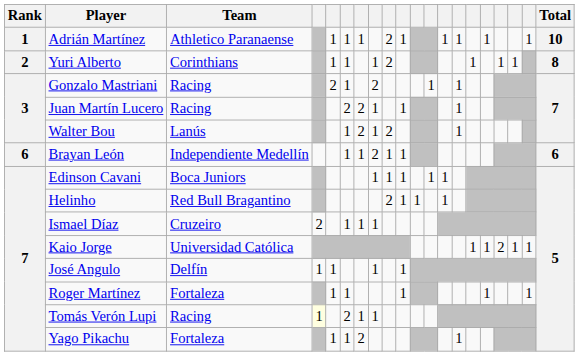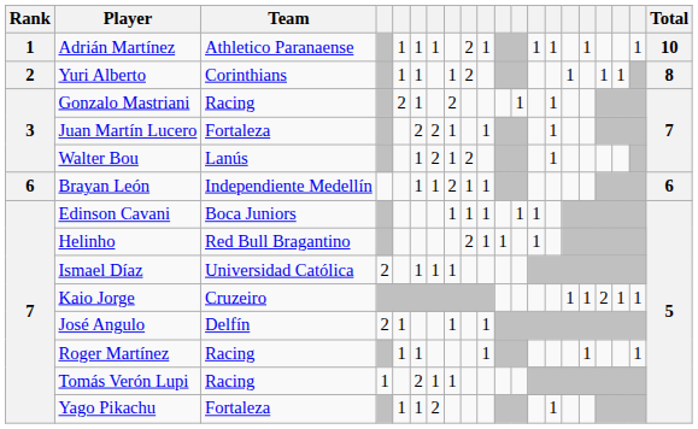 <table class="wikitable" style="text-align:center">
 <tr>
 <th>Rank</th>
 <th>Player</th>
 <th>Team</th>
 <th></th>
 <th></th>
 <th></th>
 <th></th>
 <th></th>
 <th></th>
 <th></th>
 <th></th>
 <th></th>
 <th></th>
 <th></th>
 <th></th>
 <th></th>
 <th></th>
 <th></th>
 <th>  </th>
 <th>Total</th>
 </tr>
 <tr>
 <th>1</th>
 <td align=left> <a href='#'>Adrián Martínez</a></td>
 <td align=left> <a href='#'>Athletico Paranaense</a></td>
 <td bgcolor="silver"></td>
 <td>1</td>
 <td>1</td>
 <td>1</td>
 <td></td>
 <td>2</td>
 <td>1</td>
 <td bgcolor="silver" colspan=2></td>
 <td>1</td>
 <td>1</td>
 <td></td>
 <td>1</td>
 <td></td>
 <td></td>
 <td>1</td>
 <th>10</th>
 </tr>
 <tr>
 <th>2</th>
 <td align=left> <a href='#'>Yuri Alberto</a></td>
 <td align=left> <a href='#'>Corinthians</a></td>
 <td bgcolor="silver"></td>
 <td>1</td>
 <td>1</td>
 <td></td>
 <td>1</td>
 <td>2</td>
 <td></td>
 <td bgcolor="silver" colspan=2></td>
 <td></td>
 <td></td>
 <td>1</td>
 <td></td>
 <td>1</td>
 <td>1</td>
 <td bgcolor="silver"></td>
 <th>8</th>
 </tr>
 <tr>
 <th rowspan=3>3</th>
 <td align=left> <a href='#'>Gonzalo Mastriani</a></td>
 <td align=left> <a href='#'>Racing</a></td>
 <td bgcolor="silver"></td>
 <td>2</td>
 <td>1</td>
 <td></td>
 <td>2</td>
 <td></td>
 <td></td>
 <td></td>
 <td>1</td>
 <td></td>
 <td>1</td>
 <td></td>
 <td></td>
 <td bgcolor="silver" colspan=3></td>
 <th rowspan=3>7</th>
 </tr>
 <tr>
 <td align=left> <a href='#'>Juan Martín Lucero</a></td>
-<td align=left> <a href='#'>Racing</a></td>
+<td align=left> <a href='#'>Fortaleza</a></td>
 <td bgcolor="silver"></td>
 <td></td>
 <td>2</td>
 <td>2</td>
 <td>1</td>
 <td></td>
 <td>1</td>
 <td bgcolor="silver" colspan=2></td>
 <td></td>
 <td>1</td>
 <td></td>
 <td></td>
 <td bgcolor="silver" colspan=3></td>
 </tr>
 <tr>
 <td align=left> <a href='#'>Walter Bou</a></td>
 <td align=left> <a href='#'>Lanús</a></td>
 <td bgcolor="silver"></td>
 <td></td>
 <td>1</td>
 <td>2</td>
 <td>1</td>
 <td>2</td>
 <td></td>
 <td bgcolor="silver" colspan=2></td>
 <td></td>
 <td>1</td>
 <td></td>
 <td></td>
 <td></td>
 <td></td>
 <td bgcolor="silver"></td>
 </tr>
 <tr>
 <th>6</th>
 <td align=left> <a href='#'>Brayan León</a></td>
 <td align=left> <a href='#'>Independiente Medellín</a></td>
 <td></td>
 <td></td>
 <td>1</td>
 <td>1</td>
 <td>2</td>
 <td>1</td>
 <td>1</td>
 <td bgcolor="silver" colspan=2></td>
 <td></td>
 <td></td>
 <td></td>
 <td></td>
 <td bgcolor="silver" colspan=3></td>
 <th>6</th>
 </tr>
 <tr>
 <th rowspan=8>7</th>
 <td align=left> <a href='#'>Edinson Cavani</a></td>
 <td align=left> <a href='#'>Boca Juniors</a></td>
 <td bgcolor="silver"></td>
 <td></td>
 <td></td>
 <td></td>
 <td>1</td>
 <td>1</td>
 <td>1</td>
 <td></td>
 <td>1</td>
 <td>1</td>
 <td></td>
 <td bgcolor="silver" colspan=5></td>
 <th rowspan=8>5</th>
 </tr>
 <tr>
 <td align=left> <a href='#'>Helinho</a></td>
 <td align=left> <a href='#'>Red Bull Bragantino</a></td>
 <td bgcolor="silver"></td>
 <td></td>
 <td></td>
 <td></td>
 <td></td>
 <td>2</td>
 <td>1</td>
 <td>1</td>
 <td></td>
 <td>1</td>
 <td></td>
 <td bgcolor="silver" colspan=5></td>
 </tr>
 <tr>
 <td align=left> <a href='#'>Ismael Díaz</a></td>
-<td align=left> <a href='#'>Cruzeiro</a></td>
+<td align=left> <a href='#'>Universidad Católica</a></td>
 <td>2</td>
 <td></td>
 <td>1</td>
 <td>1</td>
 <td>1</td>
 <td></td>
 <td></td>
 <td></td>
 <td></td>
 <td bgcolor="silver" colspan=7></td>
 </tr>
 <tr>
 <td align=left> <a href='#'>Kaio Jorge</a></td>
-<td align=left> <a href='#'>Universidad Católica</a></td>
+<td align=left> <a href='#'>Cruzeiro</a></td>
 <td bgcolor="silver" colspan=7></td>
 <td></td>
 <td></td>
 <td></td>
 <td></td>
 <td>1</td>
 <td>1</td>
 <td>2</td>
 <td>1</td>
 <td>1</td>
 </tr>
 <tr>
 <td align=left> <a href='#'>José Angulo</a></td>
 <td align=left> <a href='#'>Delfín</a></td>
-<td>1</td>
+<td>2</td>
 <td>1</td>
 <td></td>
 <td></td>
 <td>1</td>
 <td></td>
 <td>1</td>
 <td bgcolor="silver" colspan=9></td>
 </tr>
 <tr>
 <td align=left> <a href='#'>Roger Martínez</a></td>
-<td align=left> <a href='#'>Fortaleza</a></td>
+<td align=left> <a href='#'>Racing</a></td>
 <td bgcolor="silver"></td>
 <td>1</td>
 <td>1</td>
 <td></td>
 <td></td>
 <td></td>
 <td>1</td>
 <td bgcolor="silver" colspan=2></td>
 <td></td>
 <td></td>
 <td></td>
 <td>1</td>
 <td></td>
 <td></td>
 <td>1</td>
 </tr>
 <tr>
 <td align=left> <a href='#'>Tomás Verón Lupi</a></td>
 <td align=left> <a href='#'>Racing</a></td>
-<td style="background: lightyellow;">1</td>
+<td>1</td>
 <td></td>
 <td>2</td>
 <td>1</td>
 <td>1</td>
 <td></td>
 <td></td>
 <td></td>
 <td></td>
 <td bgcolor="silver" colspan=7></td>
 </tr>
 <tr>
 <td align=left> <a href='#'>Yago Pikachu</a></td>
 <td align=left> <a href='#'>Fortaleza</a></td>
 <td bgcolor="silver"></td>
 <td>1</td>
 <td>1</td>
 <td>2</td>
 <td></td>
 <td></td>
 <td></td>
 <td bgcolor="silver" colspan=2></td>
 <td></td>
 <td>1</td>
 <td></td>
 <td></td>
 <td bgcolor="silver" colspan=3></td>
 </tr>
 </table>
